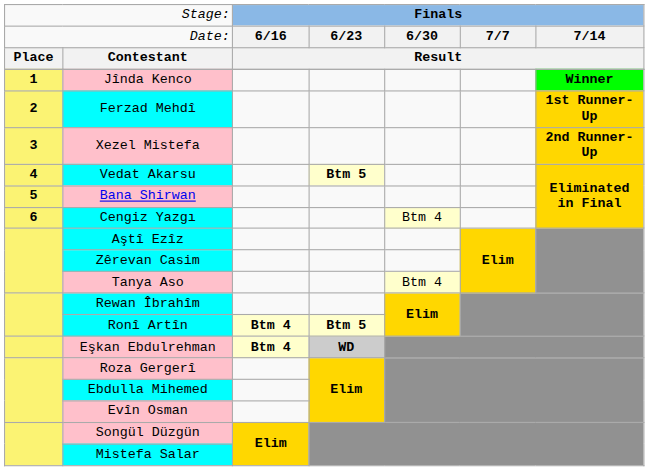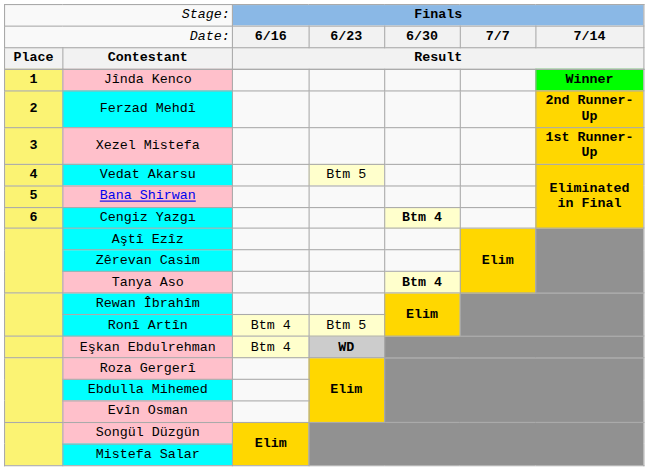 <table class="wikitable sortable mw-collapsible mw-collapsed" style="text-align:center; font-size:95%; width:95%">
 <tr>
 <td colspan="2" style="text-align:right;"><em>Stage:</em></td>
 <td colspan="7" style="background:#8ab8e6;"><strong>Finals</strong></td>
 </tr>
 <tr>
 <td colspan="2" style="text-align:right;"><em>Date:</em></td>
 <th style="width:50px">6/16</th>
 <th style="width:50px">6/23</th>
 <th style="width:50px">6/30</th>
 <th style="width:50px">7/7</th>
 <th style="width:50px">7/14</th>
 </tr>
 <tr>
 <th style="width:30px">Place</th>
 <th style="width:120px">Contestant</th>
 <th colspan="10">Result</th>
 </tr>
 <tr>
 </tr>
 <tr>
 <td rowspan="1" style="background:#fbf373;"><strong>1</strong></td>
 <td style="background:pink;">Jînda Kenco</td>
 <td></td>
 <td></td>
 <td></td>
 <td></td>
 <td rowspan="1" style="background:lime;"><strong>Winner</strong></td>
 </tr>
 <tr>
 <td rowspan="1" style="background:#fbf373;"><strong>2</strong></td>
 <td style="background:cyan;">Ferzad Mehdî</td>
 <td></td>
 <td></td>
 <td></td>
 <td></td>
-<td rowspan="1" style="background:gold;"><strong>1st Runner-Up</strong></td>
+<td rowspan="1" style="background:gold;"><strong>2nd Runner-Up</strong></td>
 </tr>
 <tr>
 <td rowspan="1" style="background:#fbf373;"><strong>3</strong></td>
 <td style="background:pink;">Xezel Mistefa</td>
 <td></td>
 <td></td>
 <td></td>
 <td></td>
-<td rowspan="1" style="background:gold;"><strong>2nd Runner-Up</strong></td>
+<td rowspan="1" style="background:gold;"><strong>1st Runner-Up</strong></td>
 </tr>
 <tr>
 <td rowspan="1" style="background:#fbf373;"><strong>4</strong></td>
 <td style="background:cyan;">Vedat Akarsu</td>
 <td></td>
-<td bgcolor="#FFFFCC" align="center"><strong>Btm 5</strong></td>
+<td bgcolor="#FFFFCC" align="center">Btm 5</td>
 <td></td>
 <td></td>
 <td rowspan="3" style="background:gold;"><strong>Eliminated in Final</strong></td>
 </tr>
 <tr>
 <td rowspan="1" style="background:#fbf373;"><strong>5</strong></td>
 <td style="background:pink;"><a href='#'>Bana Shirwan</a></td>
 <td></td>
 <td></td>
 <td></td>
 <td></td>
 </tr>
 <tr>
 <td rowspan="1" style="background:#fbf373;"><strong>6</strong></td>
 <td style="background:cyan;">Cengiz Yazgı</td>
 <td></td>
 <td></td>
-<td bgcolor="#FFFFCC" align="center">Btm 4</td>
+<td bgcolor="#FFFFCC" align="center"><strong>Btm 4</strong></td>
 <td></td>
 </tr>
 <tr>
 <td rowspan="3" style="background:#fbf373;"></td>
 <td style="background:cyan;">Aştî Ezîz</td>
 <td></td>
 <td></td>
 <td></td>
 <td rowspan="3" style="background:gold;"><strong>Elim</strong></td>
 <td colspan="5" rowspan="3" style="background:#919191;"></td>
 </tr>
 <tr>
 <td style="background:cyan;">Zêrevan Casim</td>
 <td></td>
 <td></td>
 </tr>
 <tr>
 <td style="background:pink;">Tanya Aso</td>
 <td></td>
 <td></td>
-<td bgcolor="#FFFFCC" align="center">Btm 4</td>
+<td bgcolor="#FFFFCC" align="center"><strong>Btm 4</strong></td>
 </tr>
 <tr>
 <td rowspan="2" style="background:#fbf373;"></td>
 <td style="background:cyan;">Rewan Îbrahîm</td>
 <td></td>
 <td></td>
 <td rowspan="2" style="background:gold;"><strong>Elim</strong></td>
 <td colspan="5" rowspan="2" style="background:#919191;"></td>
 </tr>
 <tr>
 <td style="background:cyan;">Ronî Artîn</td>
-<td bgcolor="#FFFFCC" align="center"><strong>Btm 4</strong></td>
-<td bgcolor="#FFFFCC" align="center"><strong>Btm 5</strong></td>
+<td bgcolor="#FFFFCC" align="center">Btm 4</td>
+<td bgcolor="#FFFFCC" align="center">Btm 5</td>
 </tr>
 <tr>
 <td rowspan="1" style="background:#fbf373;"></td>
 <td style="background:pink;">Eşkan Ebdulrehman</td>
-<td bgcolor="#FFFFCC" align="center"><strong>Btm 4</strong></td>
+<td bgcolor="#FFFFCC" align="center">Btm 4</td>
 <td rowspan="1" style="background:#ccc;"><strong>WD</strong></td>
 <td colspan="5" rowspan="1" style="background:#919191;"></td>
 </tr>
 <tr>
 <td rowspan="3" style="background:#fbf373;"></td>
 <td style="background:pink;">Roza Gergerî</td>
 <td></td>
 <td rowspan="3" style="background:gold;"><strong>Elim</strong></td>
 <td colspan="5" rowspan="3" style="background:#919191;"></td>
 </tr>
 <tr>
 <td style="background:cyan;">Ebdulla Mihemed</td>
 <td></td>
 </tr>
 <tr>
 <td style="background:pink;">Evîn Osman</td>
 <td></td>
 </tr>
 <tr>
 <td rowspan="2" style="background:#fbf373;"></td>
 <td style="background:pink;">Songül Düzgün</td>
 <td rowspan="4" style="background:gold;"><strong>Elim</strong></td>
 <td colspan="5" rowspan="4" style="background:#919191;"></td>
 </tr>
 <tr>
 <td style="background:cyan;">Mistefa Salar</td>
 </tr>
 </table>
